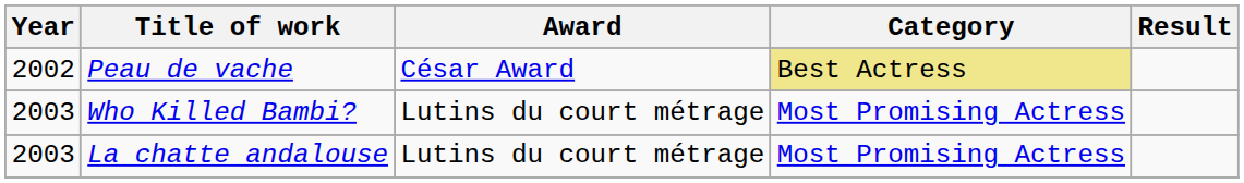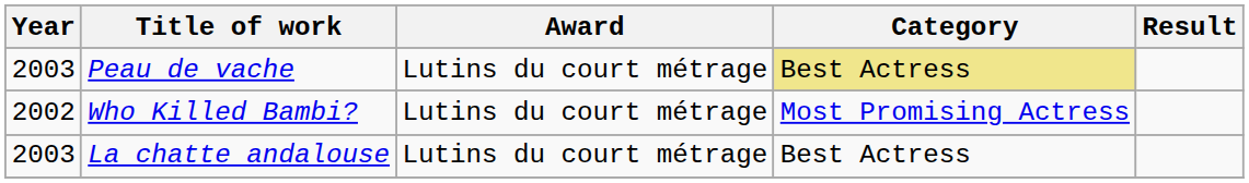 <table class="wikitable sortable">
 <tr>
 <th>Year</th>
 <th>Title of work</th>
 <th>Award</th>
 <th>Category</th>
 <th>Result</th>
 </tr>
 <tr>
-<td>2002</td>
+<td>2003</td>
 <td><em><a href='#'>Peau de vache</a></em></td>
-<td><a href='#'>César Award</a></td>
+<td>Lutins du court métrage</td>
 <td style="background: khaki;">Best Actress</td>
 <td></td>
 </tr>
 <tr>
-<td>2003</td>
+<td>2002</td>
 <td><em><a href='#'>Who Killed Bambi?</a></em></td>
 <td>Lutins du court métrage</td>
 <td><a href='#'>Most Promising Actress</a></td>
 <td></td>
 </tr>
 <tr>
 <td>2003</td>
 <td><em><a href='#'>La chatte andalouse</a></em></td>
 <td>Lutins du court métrage</td>
-<td><a href='#'>Most Promising Actress</a></td>
+<td>Best Actress</td>
 <td></td>
 </tr>
 <tr>
 </tr>
 </table>
